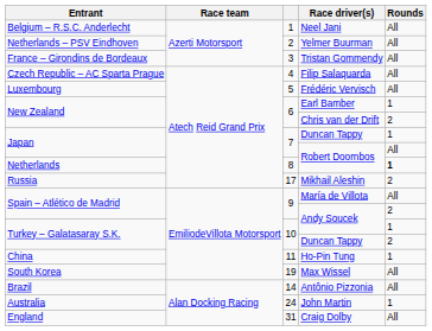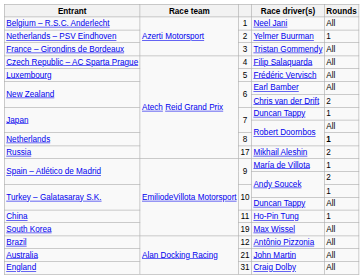 <table class="wikitable" style="font-size: 85%;">
 <tr>
 <th>Entrant</th>
 <th>Race team</th>
 <th></th>
 <th>Race driver(s)</th>
 <th>Rounds</th>
 </tr>
 <tr>
 <td> <a href='#'>Belgium – R.S.C. Anderlecht</a></td>
 <td rowspan=3> <a href='#'>Azerti Motorsport</a></td>
 <td align="center">1</td>
 <td> <a href='#'>Neel Jani</a></td>
 <td>All</td>
 </tr>
 <tr>
 <td> <a href='#'>Netherlands – PSV Eindhoven</a></td>
 <td align="center">2</td>
 <td> <a href='#'>Yelmer Buurman</a></td>
-<td>All</td>
+<td>1</td>
 </tr>
 <tr>
 <td> <a href='#'>France – Girondins de Bordeaux</a></td>
 <td align="center">3</td>
 <td> <a href='#'>Tristan Gommendy</a></td>
 <td>All</td>
 </tr>
 <tr>
 <td> <a href='#'>Czech Republic – AC Sparta Prague</a></td>
 <td rowspan=8> <a href='#'>Atech</a> <a href='#'>Reid Grand Prix</a></td>
 <td align="center">4</td>
 <td> <a href='#'>Filip Salaquarda</a></td>
 <td>All</td>
 </tr>
 <tr>
 <td> <a href='#'>Luxembourg</a></td>
 <td align="center">5</td>
 <td> <a href='#'>Frédéric Vervisch</a></td>
 <td>All</td>
 </tr>
 <tr>
 <td rowspan=2> <a href='#'>New Zealand</a></td>
 <td rowspan=2 align="center">6</td>
 <td> <a href='#'>Earl Bamber</a></td>
-<td>1</td>
+<td>All</td>
 </tr>
 <tr>
 <td> <a href='#'>Chris van der Drift</a></td>
 <td>2</td>
 </tr>
 <tr>
 <td rowspan=2> <a href='#'>Japan</a></td>
 <td rowspan=2 align="center">7</td>
 <td> <a href='#'>Duncan Tappy</a></td>
 <td>1</td>
 </tr>
 <tr>
 <td rowspan=2> <a href='#'>Robert Doornbos</a></td>
 <td>All</td>
 </tr>
 <tr>
 <td> <a href='#'>Netherlands</a></td>
 <td align="center">8</td>
 <td><strong>1</strong></td>
 </tr>
 <tr>
 <td> <a href='#'>Russia</a></td>
 <td align="center">17</td>
 <td> <a href='#'>Mikhail Aleshin</a></td>
 <td>2</td>
 </tr>
 <tr>
 <td rowspan=2> <a href='#'>Spain – Atlético de Madrid</a></td>
 <td rowspan=6> <a href='#'>EmiliodeVillota Motorsport</a></td>
 <td align="center" rowspan=2>9</td>
 <td> <a href='#'>María de Villota</a></td>
-<td>All</td>
+<td>1</td>
 </tr>
 <tr>
 <td rowspan=2> <a href='#'>Andy Soucek</a></td>
 <td>2</td>
 </tr>
 <tr>
 <td rowspan=2> <a href='#'>Turkey – Galatasaray S.K.</a></td>
 <td align="center" rowspan=2>10</td>
 <td>1</td>
 </tr>
 <tr>
 <td> <a href='#'>Duncan Tappy</a></td>
-<td>2</td>
+<td>All</td>
 </tr>
 <tr>
 <td> <a href='#'>China</a></td>
 <td align="center">11</td>
 <td> <a href='#'>Ho-Pin Tung</a></td>
 <td>1</td>
 </tr>
 <tr>
 <td> <a href='#'>South Korea</a></td>
 <td align="center">19</td>
 <td> <a href='#'>Max Wissel</a></td>
 <td>All</td>
 </tr>
 <tr>
 <td> <a href='#'>Brazil</a></td>
 <td rowspan=3> <a href='#'>Alan Docking Racing</a></td>
-<td align="center">14</td>
+<td align="center">12</td>
 <td> <a href='#'>Antônio Pizzonia</a></td>
 <td>All</td>
 </tr>
 <tr>
 <td> <a href='#'>Australia</a></td>
-<td align="center">24</td>
+<td align="center">21</td>
 <td> <a href='#'>John Martin</a></td>
-<td>1</td>
+<td>All</td>
 </tr>
 <tr>
 <td> <a href='#'>England</a></td>
 <td align="center">31</td>
 <td> <a href='#'>Craig Dolby</a></td>
 <td>All</td>
 </tr>
 </table>
